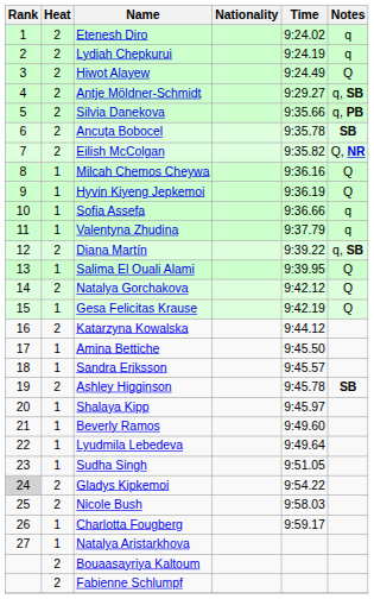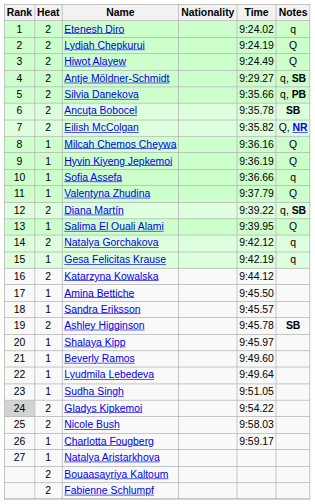 <table class="wikitable sortable" style="text-align:center">
 <tr>
 <th>Rank</th>
 <th>Heat</th>
 <th>Name</th>
 <th>Nationality</th>
 <th>Time</th>
 <th>Notes</th>
 </tr>
 <tr bgcolor=ccffcc>
 <td>1</td>
 <td>2</td>
 <td align=left><a href='#'>Etenesh Diro</a></td>
 <td align=left></td>
 <td>9:24.02</td>
 <td>q</td>
 </tr>
 <tr bgcolor=ccffcc>
 <td>2</td>
 <td>2</td>
 <td align=left><a href='#'>Lydiah Chepkurui</a></td>
 <td align=left></td>
 <td>9:24.19</td>
-<td>q</td>
+<td>Q</td>
 </tr>
 <tr bgcolor=ccffcc>
 <td>3</td>
 <td>2</td>
 <td align=left><a href='#'>Hiwot Alayew</a></td>
 <td align=left></td>
 <td>9:24.49</td>
 <td>Q</td>
 </tr>
 <tr bgcolor=ccffcc>
 <td>4</td>
 <td>2</td>
 <td align=left><a href='#'>Antje Möldner-Schmidt</a></td>
 <td align=left></td>
 <td>9:29.27</td>
 <td>q, <strong>SB</strong></td>
 </tr>
 <tr bgcolor=ccffcc>
 <td>5</td>
 <td>2</td>
 <td align=left><a href='#'>Silvia Danekova</a></td>
 <td align=left></td>
 <td>9:35.66</td>
 <td>q, <strong>PB</strong></td>
 </tr>
 <tr bgcolor=ddffdd>
 <td>6</td>
 <td>2</td>
 <td align=left><a href='#'>Ancuța Bobocel</a></td>
 <td align=left></td>
 <td>9:35.78</td>
 <td><strong>SB</strong></td>
 </tr>
 <tr bgcolor=ddffdd>
 <td>7</td>
 <td>2</td>
 <td align=left><a href='#'>Eilish McColgan</a></td>
 <td align=left></td>
 <td>9:35.82</td>
 <td>Q, <strong><a href='#'>NR</a></strong></td>
 </tr>
 <tr bgcolor=ccffcc>
 <td>8</td>
 <td>1</td>
 <td align=left><a href='#'>Milcah Chemos Cheywa</a></td>
 <td align=left></td>
 <td>9:36.16</td>
 <td>Q</td>
 </tr>
 <tr bgcolor=ccffcc>
 <td>9</td>
 <td>1</td>
 <td align=left><a href='#'>Hyvin Kiyeng Jepkemoi</a></td>
 <td align=left></td>
 <td>9:36.19</td>
 <td>Q</td>
 </tr>
 <tr bgcolor=ccffcc>
 <td>10</td>
 <td>1</td>
 <td align=left><a href='#'>Sofia Assefa</a></td>
 <td align=left></td>
 <td>9:36.66</td>
 <td>q</td>
 </tr>
 <tr bgcolor=ccffcc>
 <td>11</td>
 <td>1</td>
 <td align=left><a href='#'>Valentyna Zhudina</a></td>
 <td align=left></td>
 <td>9:37.79</td>
-<td>q</td>
+<td>Q</td>
 </tr>
 <tr bgcolor=ddffdd>
 <td>12</td>
 <td>2</td>
 <td align=left><a href='#'>Diana Martín</a></td>
 <td align=left></td>
 <td>9:39.22</td>
 <td>q, <strong>SB</strong></td>
 </tr>
 <tr bgcolor=ccffcc>
 <td>13</td>
 <td>1</td>
 <td align=left><a href='#'>Salima El Ouali Alami</a></td>
 <td align=left></td>
 <td>9:39.95</td>
 <td>Q</td>
 </tr>
 <tr bgcolor=ddffdd>
 <td>14</td>
 <td>2</td>
 <td align=left><a href='#'>Natalya Gorchakova</a></td>
 <td align=left></td>
 <td>9:42.12</td>
-<td>Q</td>
+<td>q</td>
 </tr>
 <tr bgcolor=ddffdd>
 <td>15</td>
 <td>1</td>
 <td align=left><a href='#'>Gesa Felicitas Krause</a></td>
 <td align=left></td>
 <td>9:42.19</td>
-<td>Q</td>
+<td>q</td>
 </tr>
 <tr>
 <td>16</td>
 <td>2</td>
 <td align=left><a href='#'>Katarzyna Kowalska</a></td>
 <td align=left></td>
 <td>9:44.12</td>
 <td></td>
 </tr>
 <tr>
 <td>17</td>
 <td>1</td>
 <td align=left><a href='#'>Amina Bettiche</a></td>
 <td align=left></td>
 <td>9:45.50</td>
 <td></td>
 </tr>
 <tr>
 <td>18</td>
 <td>1</td>
 <td align=left><a href='#'>Sandra Eriksson</a></td>
 <td align=left></td>
 <td>9:45.57</td>
 <td></td>
 </tr>
 <tr>
 <td>19</td>
 <td>2</td>
 <td align=left><a href='#'>Ashley Higginson</a></td>
 <td align=left></td>
 <td>9:45.78</td>
 <td><strong>SB</strong></td>
 </tr>
 <tr>
 <td>20</td>
 <td>1</td>
 <td align=left><a href='#'>Shalaya Kipp</a></td>
 <td align=left></td>
 <td>9:45.97</td>
 <td></td>
 </tr>
 <tr>
 <td>21</td>
 <td>1</td>
 <td align=left><a href='#'>Beverly Ramos</a></td>
 <td align=left></td>
 <td>9:49.60</td>
 <td></td>
 </tr>
 <tr>
 <td>22</td>
 <td>1</td>
 <td align=left><a href='#'>Lyudmila Lebedeva</a></td>
 <td align=left></td>
 <td>9:49.64</td>
 <td></td>
 </tr>
 <tr>
 <td>23</td>
 <td>1</td>
 <td align=left><a href='#'>Sudha Singh</a></td>
 <td align=left></td>
 <td>9:51.05</td>
 <td></td>
 </tr>
 <tr>
 <td style="background: lightgrey;">24</td>
 <td>2</td>
 <td align=left><a href='#'>Gladys Kipkemoi</a></td>
 <td align=left></td>
 <td>9:54.22</td>
 <td></td>
 </tr>
 <tr>
 <td>25</td>
 <td>2</td>
 <td align=left><a href='#'>Nicole Bush</a></td>
 <td align=left></td>
 <td>9:58.03</td>
 <td></td>
 </tr>
 <tr>
 <td>26</td>
 <td>1</td>
 <td align=left><a href='#'>Charlotta Fougberg</a></td>
 <td align=left></td>
 <td>9:59.17</td>
 <td></td>
 </tr>
 <tr>
 <td>27</td>
 <td>1</td>
 <td align=left><a href='#'>Natalya Aristarkhova</a></td>
 <td align=left></td>
 <td></td>
 <td></td>
 </tr>
 <tr>
 <td></td>
 <td>2</td>
 <td align=left><a href='#'>Bouaasayriya Kaltoum</a></td>
 <td align=left></td>
 <td></td>
 <td></td>
 </tr>
 <tr>
 <td></td>
 <td>2</td>
 <td align=left><a href='#'>Fabienne Schlumpf</a></td>
 <td align=left></td>
 <td></td>
 <td></td>
 </tr>
 <tr>
 </tr>
 </table>
